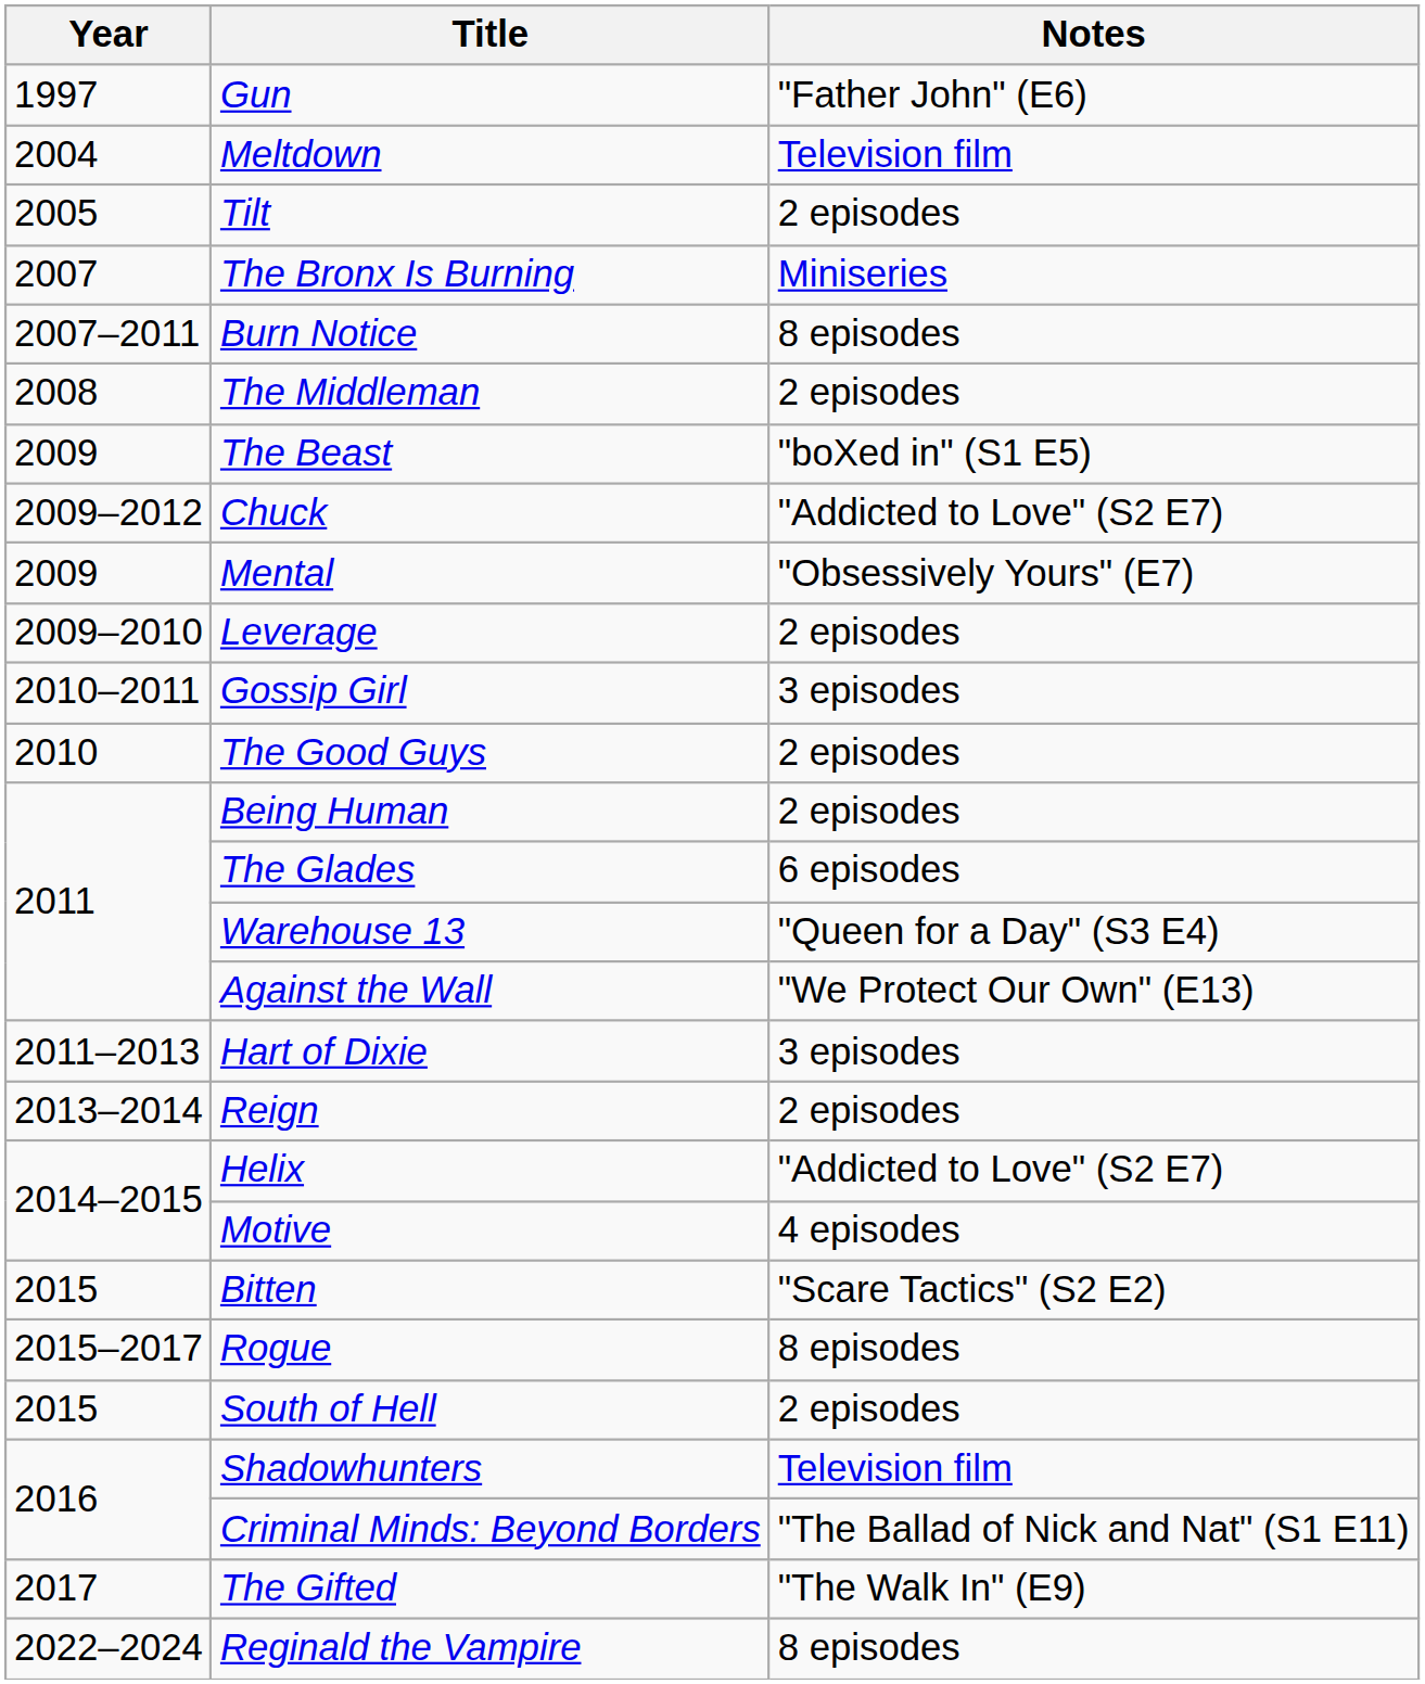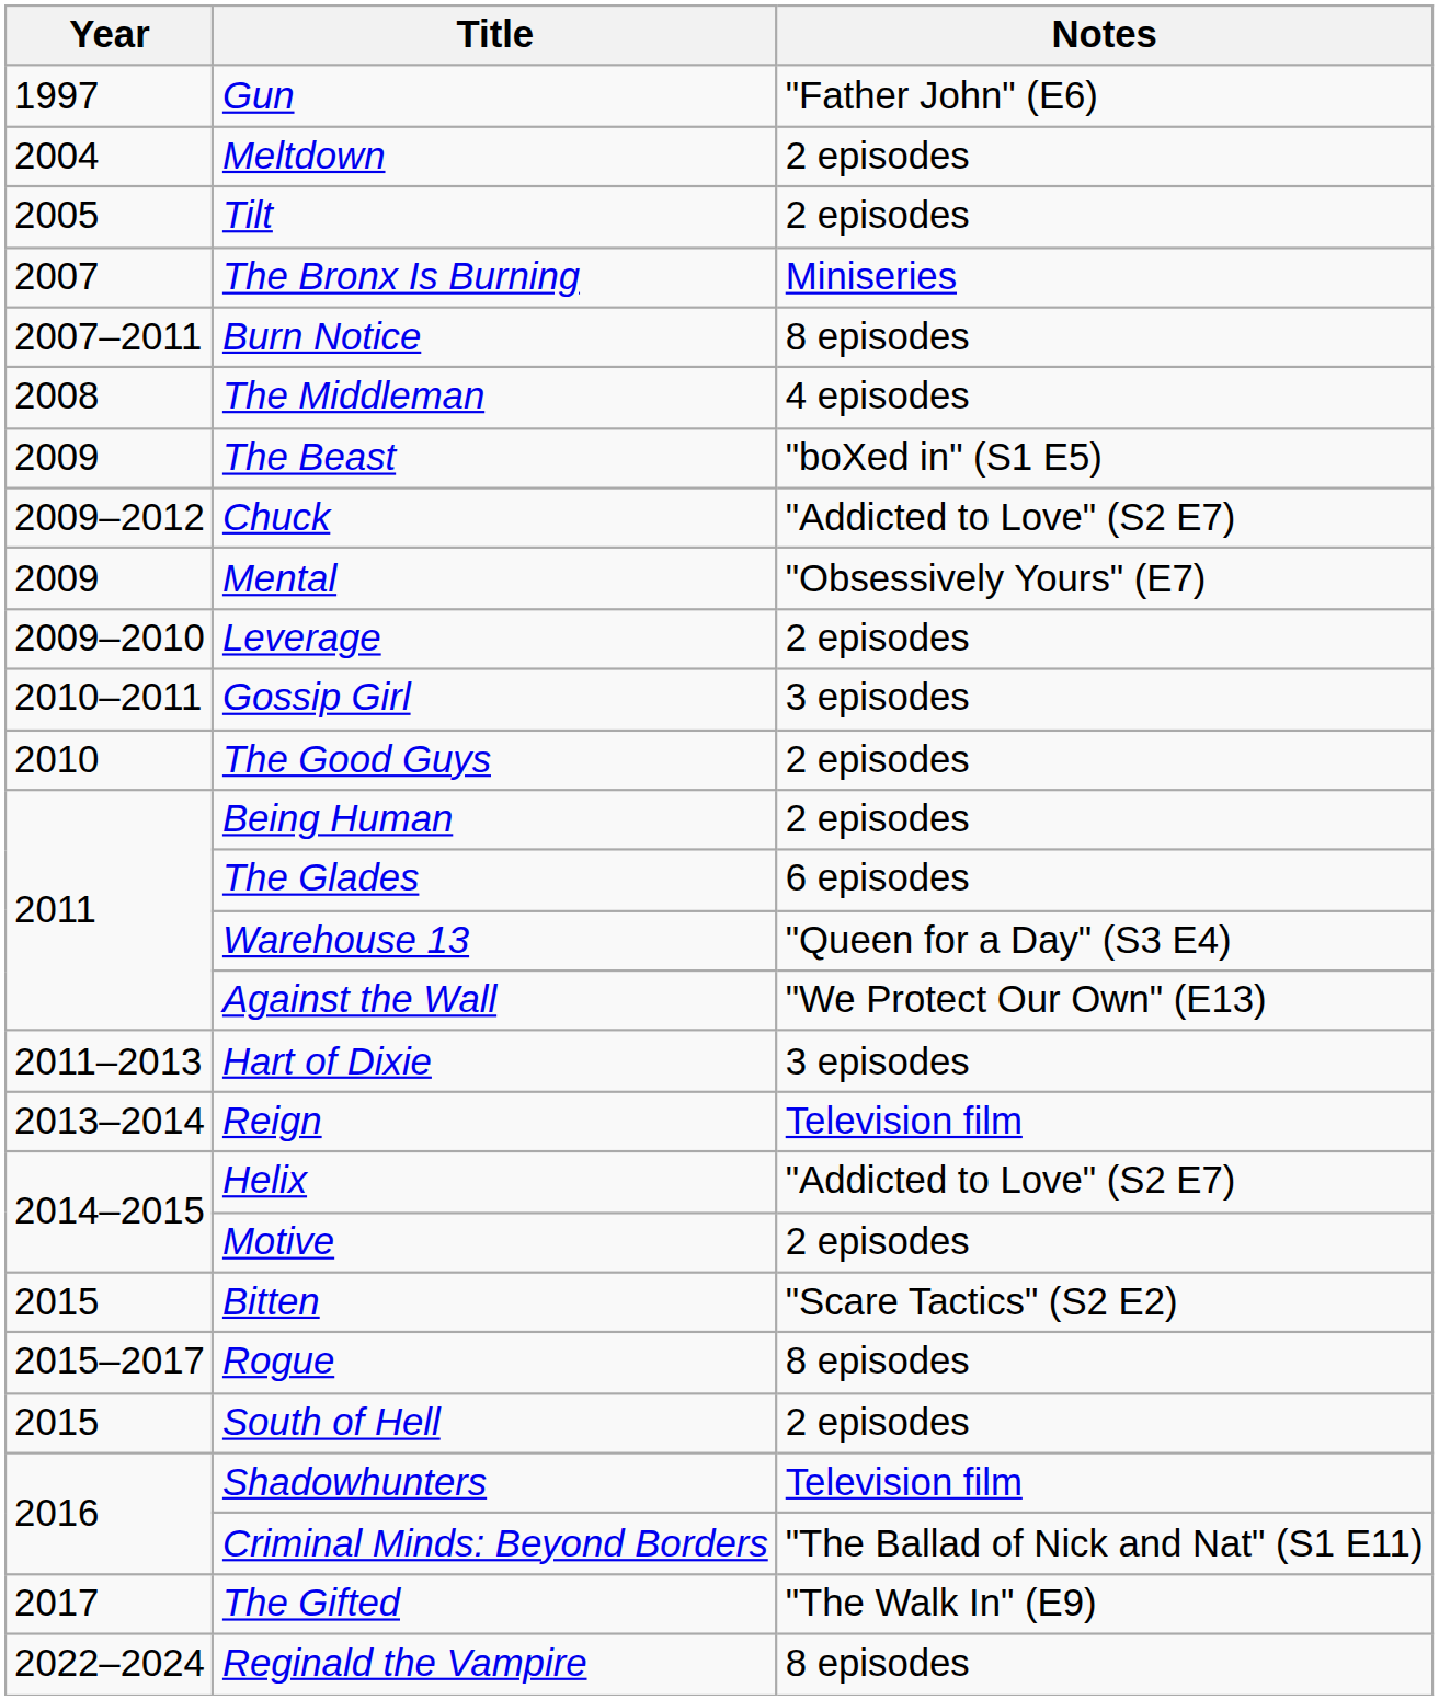 <table class="wikitable">
 <tr>
 <th>Year</th>
 <th>Title</th>
 <th>Notes</th>
 </tr>
 <tr>
 <td>1997</td>
 <td><em><a href='#'>Gun</a></em></td>
 <td>"Father John" (E6)</td>
 </tr>
 <tr>
 <td>2004</td>
 <td><em><a href='#'>Meltdown</a></em></td>
-<td><a href='#'>Television film</a></td>
+<td>2 episodes</td>
 </tr>
 <tr>
 <td>2005</td>
 <td><em><a href='#'>Tilt</a></em></td>
 <td>2 episodes</td>
 </tr>
 <tr>
 <td>2007</td>
 <td><em><a href='#'>The Bronx Is Burning</a></em></td>
 <td><a href='#'>Miniseries</a></td>
 </tr>
 <tr>
 <td>2007–2011</td>
 <td><em><a href='#'>Burn Notice</a></em></td>
 <td>8 episodes</td>
 </tr>
 <tr>
 <td>2008</td>
 <td><em><a href='#'>The Middleman</a></em></td>
-<td>2 episodes</td>
+<td>4 episodes</td>
 </tr>
 <tr>
 <td>2009</td>
 <td><em><a href='#'>The Beast</a></em></td>
 <td>"boXed in" (S1 E5)</td>
 </tr>
 <tr>
 <td>2009–2012</td>
 <td><em><a href='#'>Chuck</a></em></td>
 <td>"Addicted to Love" (S2 E7)</td>
 </tr>
 <tr>
 <td>2009</td>
 <td><em><a href='#'>Mental</a></em></td>
 <td>"Obsessively Yours" (E7)</td>
 </tr>
 <tr>
 <td>2009–2010</td>
 <td><em><a href='#'>Leverage</a></em></td>
 <td>2 episodes</td>
 </tr>
 <tr>
 <td>2010–2011</td>
 <td><em><a href='#'>Gossip Girl</a></em></td>
 <td>3 episodes</td>
 </tr>
 <tr>
 <td>2010</td>
 <td><em><a href='#'>The Good Guys</a></em></td>
 <td>2 episodes</td>
 </tr>
 <tr>
 <td rowspan="4">2011</td>
 <td><em><a href='#'>Being Human</a></em></td>
 <td>2 episodes</td>
 </tr>
 <tr>
 <td><em><a href='#'>The Glades</a></em></td>
 <td>6 episodes</td>
 </tr>
 <tr>
 <td><em><a href='#'>Warehouse 13</a></em></td>
 <td>"Queen for a Day" (S3 E4)</td>
 </tr>
 <tr>
 <td><em><a href='#'>Against the Wall</a></em></td>
 <td>"We Protect Our Own" (E13)</td>
 </tr>
 <tr>
 <td>2011–2013</td>
 <td><em><a href='#'>Hart of Dixie</a></em></td>
 <td>3 episodes</td>
 </tr>
 <tr>
 <td>2013–2014</td>
 <td><em><a href='#'>Reign</a></em></td>
-<td>2 episodes</td>
+<td><a href='#'>Television film</a></td>
 </tr>
 <tr>
 <td rowspan="2">2014–2015</td>
 <td><em><a href='#'>Helix</a></em></td>
 <td>"Addicted to Love" (S2 E7)</td>
 </tr>
 <tr>
 <td><em><a href='#'>Motive</a></em></td>
-<td>4 episodes</td>
+<td>2 episodes</td>
 </tr>
 <tr>
 <td>2015</td>
 <td><em><a href='#'>Bitten</a></em></td>
 <td>"Scare Tactics" (S2 E2)</td>
 </tr>
 <tr>
 <td>2015–2017</td>
 <td><em><a href='#'>Rogue</a></em></td>
 <td>8 episodes</td>
 </tr>
 <tr>
 <td>2015</td>
 <td><em><a href='#'>South of Hell</a></em></td>
 <td>2 episodes</td>
 </tr>
 <tr>
 <td rowspan="2">2016</td>
 <td><em><a href='#'>Shadowhunters</a></em></td>
 <td><a href='#'>Television film</a></td>
 </tr>
 <tr>
 <td><em><a href='#'>Criminal Minds: Beyond Borders</a></em></td>
 <td>"The Ballad of Nick and Nat" (S1 E11)</td>
 </tr>
 <tr>
 <td>2017</td>
 <td><em><a href='#'>The Gifted</a></em></td>
 <td>"The Walk In" (E9)</td>
 </tr>
 <tr>
 <td>2022–2024</td>
 <td><em><a href='#'>Reginald the Vampire</a></em></td>
 <td>8 episodes</td>
 </tr>
 </table>
